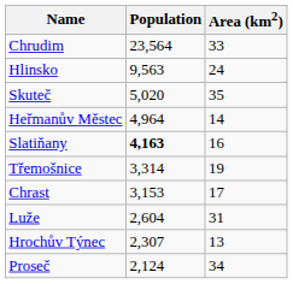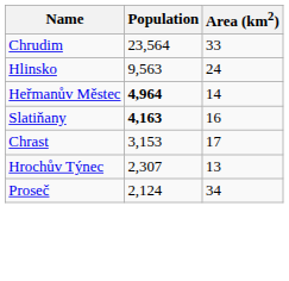 <table class="wikitable sortable">
 <tr>
 <th>Name</th>
 <th>Population</th>
 <th>Area (km<sup>2</sup>)</th>
 </tr>
 <tr>
 <td><a href='#'>Chrudim</a></td>
 <td>23,564</td>
 <td>33</td>
 </tr>
 <tr>
 <td><a href='#'>Hlinsko</a></td>
 <td>9,563</td>
 <td>24</td>
 </tr>
 <tr>
-<td><a href='#'>Skuteč</a></td>
-<td>5,020</td>
-<td>35</td>
-</tr>
-<tr>
 <td><a href='#'>Heřmanův Městec</a></td>
-<td>4,964</td>
+<td><strong>4,964</strong></td>
 <td>14</td>
 </tr>
 <tr>
 <td><a href='#'>Slatiňany</a></td>
 <td><strong>4,163</strong></td>
 <td>16</td>
 </tr>
 <tr>
-<td><a href='#'>Třemošnice</a></td>
-<td>3,314</td>
-<td>19</td>
-</tr>
-<tr>
 <td><a href='#'>Chrast</a></td>
 <td>3,153</td>
 <td>17</td>
-</tr>
-<tr>
-<td><a href='#'>Luže</a></td>
-<td>2,604</td>
-<td>31</td>
 </tr>
 <tr>
 <td><a href='#'>Hrochův Týnec</a></td>
 <td>2,307</td>
 <td>13</td>
 </tr>
 <tr>
 <td><a href='#'>Proseč</a></td>
 <td>2,124</td>
 <td>34</td>
 </tr>
 </table>
